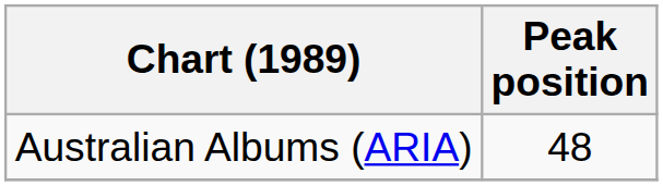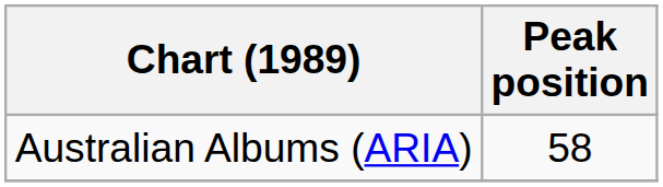 <table class="wikitable plainrowheaders" style="text-align:center;">
 <tr>
 <th scope="col">Chart (1989)</th>
 <th scope="col">Peak<br>position</th>
 </tr>
 <tr>
 <td align="left">Australian Albums (<a href='#'>ARIA</a>)</td>
-<td style="text-align:center;">48</td>
+<td style="text-align:center;">58</td>
 </tr>
 <tr>
 </tr>
 </table>
